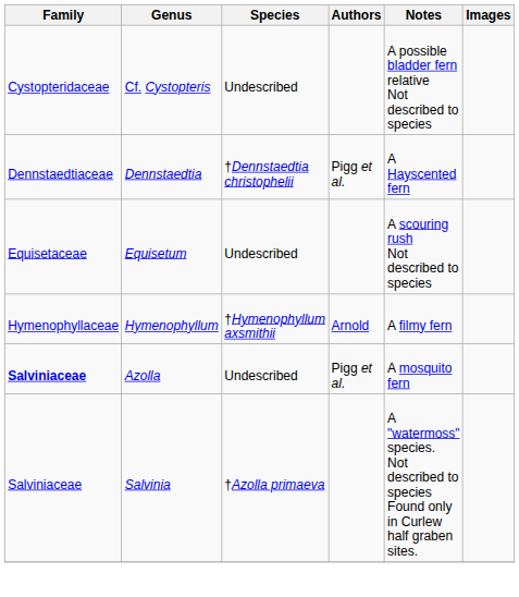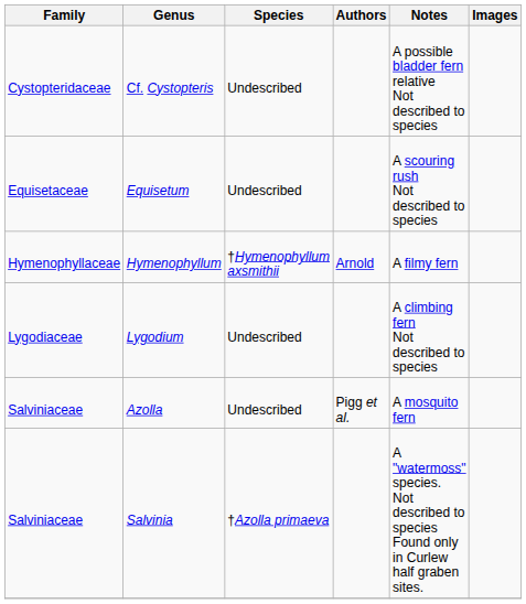 <table class="wikitable sortable"  style="margin:auto; width:100%;">
 <tr>
 <th>Family</th>
 <th>Genus</th>
 <th>Species</th>
 <th>Authors</th>
 <th>Notes</th>
 <th>Images</th>
 </tr>
 <tr>
 <td><br><a href='#'>Cystopteridaceae</a></td>
 <td><br><a href='#'>Cf.</a> <em><a href='#'>Cystopteris</a></em></td>
 <td><br>Undescribed</td>
 <td></td>
 <td><br>A possible <a href='#'>bladder fern</a> relative<br> Not described to species</td>
 <td></td>
 </tr>
 <tr>
-<td><br><a href='#'>Dennstaedtiaceae</a></td>
-<td><br><em><a href='#'>Dennstaedtia</a></em></td>
-<td><br>†<em><a href='#'>Dennstaedtia christophelii</a></em></td>
-<td><br>Pigg <em>et al.</em></td>
-<td><br>A <a href='#'>Hayscented fern</a></td>
-<td><br></td>
-</tr>
-<tr>
 <td><br><a href='#'>Equisetaceae</a></td>
 <td><br><em><a href='#'>Equisetum</a></em></td>
 <td><br>Undescribed</td>
 <td></td>
 <td><br>A <a href='#'>scouring rush</a><br> Not described to species</td>
 <td><br></td>
 </tr>
 <tr>
 <td><br><a href='#'>Hymenophyllaceae</a></td>
 <td><br><em><a href='#'>Hymenophyllum</a></em></td>
 <td><br>†<em><a href='#'>Hymenophyllum axsmithii</a></em></td>
 <td><br><a href='#'>Arnold</a></td>
 <td><br>A <a href='#'>filmy fern</a></td>
 <td></td>
 </tr>
 <tr>
-<td><strong><br><a href='#'>Salviniaceae</a></strong></td>
+<td><br><a href='#'>Lygodiaceae</a></td>
+<td><br><em><a href='#'>Lygodium</a></em></td>
+<td><br>Undescribed</td>
+<td></td>
+<td><br>A <a href='#'>climbing fern</a><br> Not described to species</td>
+<td></td>
+</tr>
+<tr>
+<td><br><a href='#'>Salviniaceae</a></td>
 <td><br><em><a href='#'>Azolla</a></em></td>
 <td><br>Undescribed</td>
 <td><br>Pigg <em>et al.</em></td>
 <td><br>A <a href='#'>mosquito fern</a></td>
 <td><br></td>
 </tr>
 <tr>
 <td><br><a href='#'>Salviniaceae</a></td>
 <td><br><em><a href='#'>Salvinia</a></em></td>
 <td><br>†<em><a href='#'>Azolla primaeva</a></em></td>
 <td></td>
 <td><br>A <a href='#'>"watermoss"</a> species.<br>Not described to species <br>Found only in Curlew half graben sites.</td>
 <td><br></td>
 </tr>
 <tr>
 </tr>
 </table>
